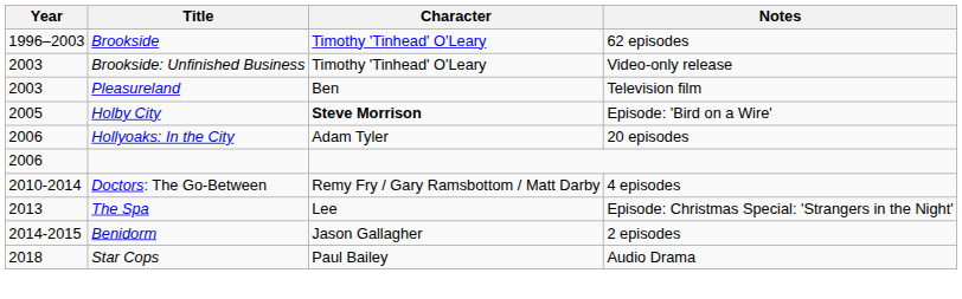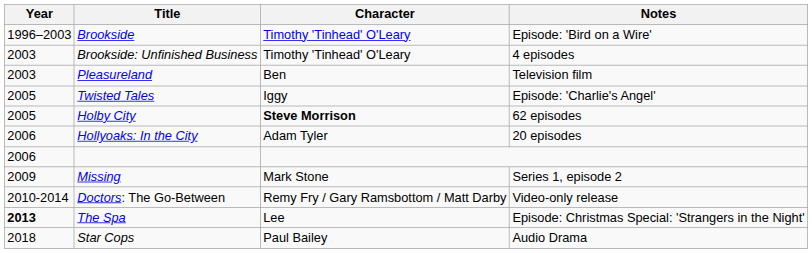 <table class="wikitable">
 <tr>
 <th>Year</th>
 <th>Title</th>
 <th>Character</th>
 <th>Notes</th>
 </tr>
 <tr>
 <td>1996–2003</td>
 <td><em><a href='#'>Brookside</a></em></td>
 <td><a href='#'>Timothy 'Tinhead' O'Leary</a></td>
-<td>62 episodes</td>
+<td>Episode: 'Bird on a Wire'</td>
 </tr>
 <tr>
 <td>2003</td>
 <td><em>Brookside: Unfinished Business</em></td>
 <td>Timothy 'Tinhead' O'Leary</td>
-<td>Video-only release</td>
+<td>4 episodes</td>
 </tr>
 <tr>
 <td>2003</td>
 <td><em><a href='#'>Pleasureland</a></em></td>
 <td>Ben</td>
 <td>Television film</td>
 </tr>
 <tr>
 <td>2005</td>
+<td><em><a href='#'>Twisted Tales</a></em></td>
+<td>Iggy</td>
+<td>Episode: 'Charlie's Angel'</td>
+</tr>
+<tr>
+<td>2005</td>
 <td><em><a href='#'>Holby City</a></em></td>
 <td><strong>Steve Morrison</strong></td>
-<td>Episode: 'Bird on a Wire'</td>
+<td>62 episodes</td>
 </tr>
 <tr>
 <td>2006</td>
 <td><em><a href='#'>Hollyoaks: In the City</a></em></td>
 <td>Adam Tyler</td>
 <td>20 episodes</td>
 </tr>
 <tr>
 <td>2006</td>
 <td></td>
 </tr>
 <tr>
+<td>2009</td>
+<td><em><a href='#'>Missing</a></em></td>
+<td>Mark Stone</td>
+<td>Series 1, episode 2</td>
+</tr>
+<tr>
 <td>2010-2014</td>
 <td><em><a href='#'>Doctors</a></em>: The Go-Between</td>
 <td>Remy Fry / Gary Ramsbottom / Matt Darby</td>
-<td>4 episodes</td>
+<td>Video-only release</td>
 </tr>
 <tr>
-<td>2013</td>
+<td><strong>2013</strong></td>
 <td><em><a href='#'>The Spa</a></em></td>
 <td>Lee</td>
 <td>Episode: Christmas Special: 'Strangers in the Night'</td>
-</tr>
-<tr>
-<td>2014-2015</td>
-<td><em><a href='#'>Benidorm</a></em></td>
-<td>Jason Gallagher</td>
-<td>2 episodes</td>
 </tr>
 <tr>
 <td>2018</td>
 <td><em>Star Cops</em></td>
 <td>Paul Bailey</td>
 <td>Audio Drama</td>
 </tr>
 </table>
